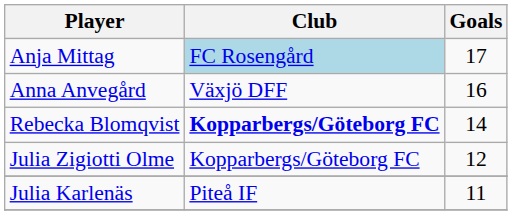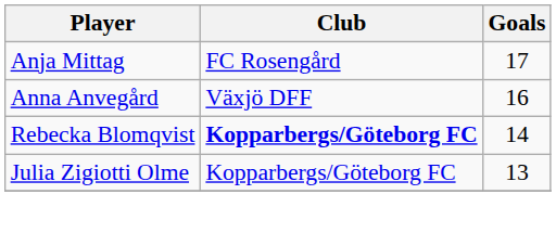 <table class="wikitable sortable" style="text-align:center">
 <tr>
 <th>Player</th>
 <th>Club</th>
 <th>Goals</th>
 </tr>
 <tr>
 <td align="left"> <a href='#'>Anja Mittag</a></td>
-<td align="left" style="background: lightblue;"><a href='#'>FC Rosengård</a></td>
+<td align="left"><a href='#'>FC Rosengård</a></td>
 <td>17</td>
 </tr>
 <tr>
 <td align="left"> <a href='#'>Anna Anvegård</a></td>
 <td align="left"><a href='#'>Växjö DFF</a></td>
 <td>16</td>
 </tr>
 <tr>
 <td align="left"> <a href='#'>Rebecka Blomqvist</a></td>
 <td align="left"><strong><a href='#'>Kopparbergs/Göteborg FC</a></strong></td>
 <td>14</td>
 </tr>
 <tr>
 <td align="left"> <a href='#'>Julia Zigiotti Olme</a></td>
 <td align="left"><a href='#'>Kopparbergs/Göteborg FC</a></td>
-<td>12</td>
+<td>13</td>
 </tr>
 <tr>
 </tr>
 <tr>
-<td align="left"> <a href='#'>Julia Karlenäs</a></td>
-<td align="left"><a href='#'>Piteå IF</a></td>
-<td>11</td>
-</tr>
-<tr>
 </tr>
 </table>
